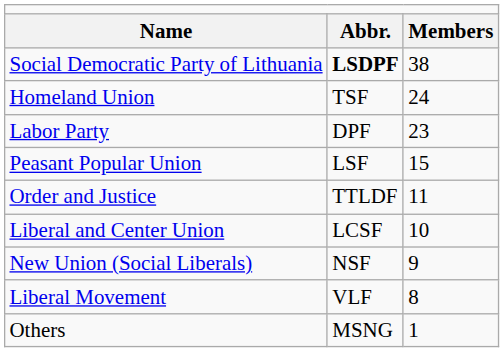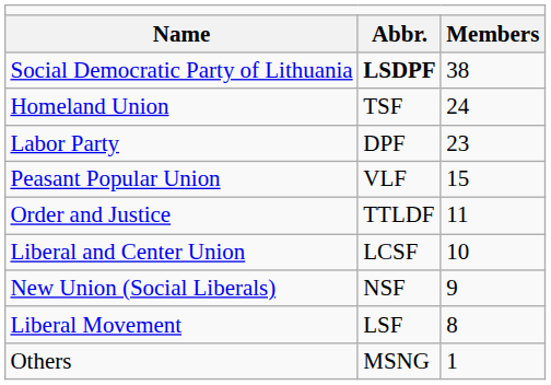 <table class=wikitable style=text-align:left>
 <tr>
 <td colspan=4 align=center></td>
 </tr>
 <tr>
 <th>Name</th>
 <th>Abbr.</th>
 <th>Members</th>
 </tr>
 <tr>
 <td><a href='#'>Social Democratic Party of Lithuania</a></td>
 <td><strong>LSDPF</strong></td>
 <td>38</td>
 </tr>
 <tr>
 <td><a href='#'>Homeland Union</a></td>
 <td>TSF</td>
 <td>24</td>
 </tr>
 <tr>
 <td><a href='#'>Labor Party</a></td>
 <td>DPF</td>
 <td>23</td>
 </tr>
 <tr>
 <td><a href='#'>Peasant Popular Union</a></td>
-<td>LSF</td>
+<td>VLF</td>
 <td>15</td>
 </tr>
 <tr>
 <td><a href='#'>Order and Justice</a></td>
 <td>TTLDF</td>
 <td>11</td>
 </tr>
 <tr>
 <td><a href='#'>Liberal and Center Union</a></td>
 <td>LCSF</td>
 <td>10</td>
 </tr>
 <tr>
 <td><a href='#'>New Union (Social Liberals)</a></td>
 <td>NSF</td>
 <td>9</td>
 </tr>
 <tr>
 <td><a href='#'>Liberal Movement</a></td>
-<td>VLF</td>
+<td>LSF</td>
 <td>8</td>
 </tr>
 <tr>
 <td>Others</td>
 <td>MSNG</td>
 <td>1</td>
 </tr>
 </table>
